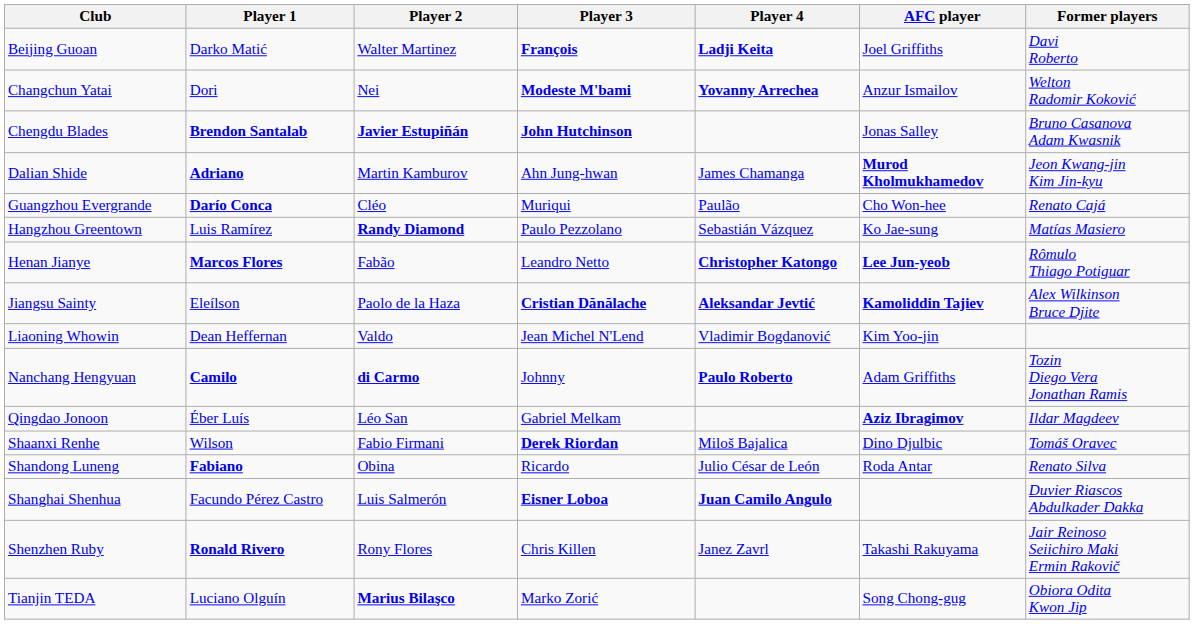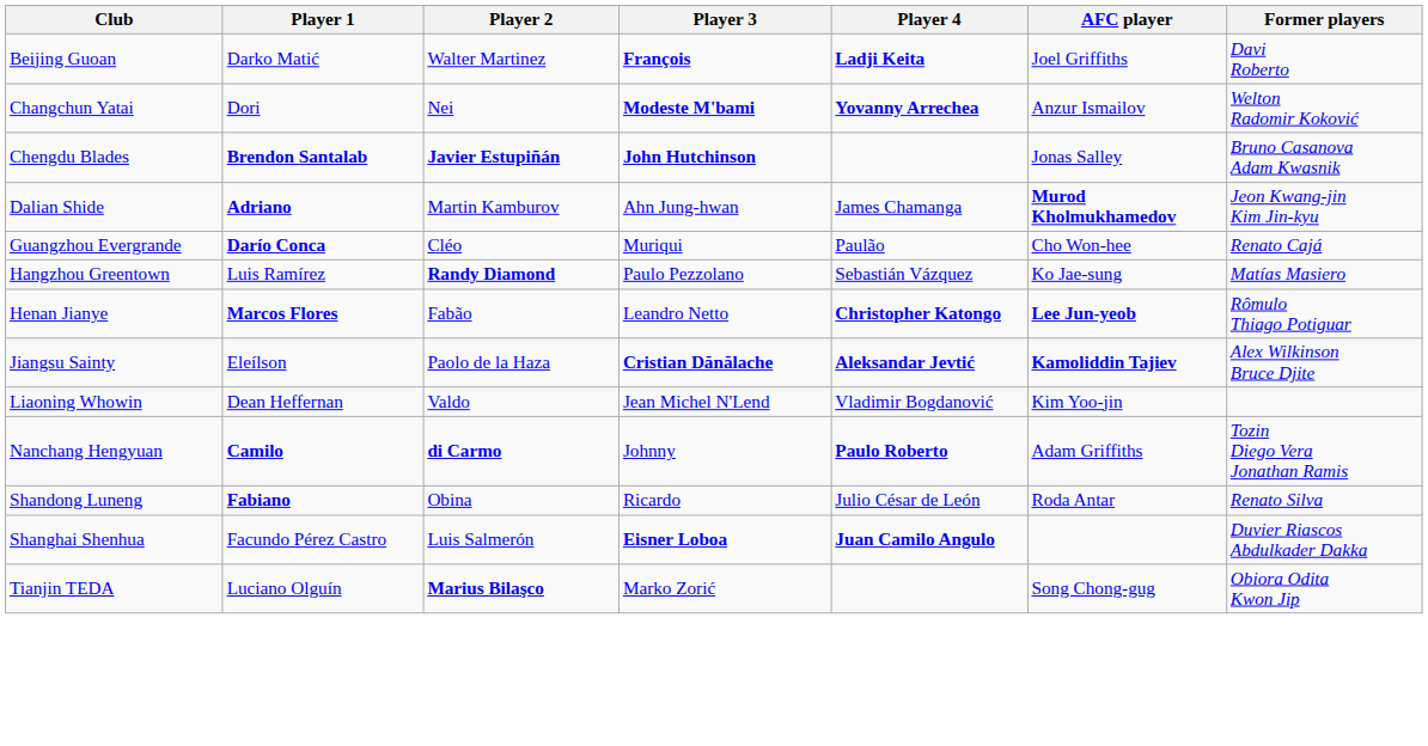 <table class="wikitable" border="1">
 <tr>
 <th width="190">Club</th>
 <th width="175">Player 1</th>
 <th width="170">Player 2</th>
 <th width="185">Player 3</th>
 <th width="170">Player 4</th>
 <th width="170"><a href='#'>AFC</a> player</th>
 <th width="170">Former players</th>
 </tr>
 <tr>
 <td><a href='#'>Beijing Guoan</a></td>
 <td> <a href='#'>Darko Matić</a></td>
 <td> <a href='#'>Walter Martinez</a></td>
 <td> <strong><a href='#'>François</a></strong></td>
 <td> <strong><a href='#'>Ladji Keita</a></strong></td>
 <td> <a href='#'>Joel Griffiths</a></td>
 <td> <em><a href='#'>Davi</a></em><br> <em><a href='#'>Roberto</a></em></td>
 </tr>
 <tr>
 <td><a href='#'>Changchun Yatai</a></td>
 <td> <a href='#'>Dori</a></td>
 <td> <a href='#'>Nei</a></td>
 <td> <strong><a href='#'>Modeste M'bami</a></strong></td>
 <td> <strong><a href='#'>Yovanny Arrechea</a></strong></td>
 <td> <a href='#'>Anzur Ismailov</a></td>
 <td> <em><a href='#'>Welton</a></em><br> <em><a href='#'>Radomir Koković</a></em></td>
 </tr>
 <tr>
 <td><a href='#'>Chengdu Blades</a></td>
 <td> <strong><a href='#'>Brendon Santalab</a></strong></td>
 <td> <strong><a href='#'>Javier Estupiñán</a></strong></td>
 <td> <strong><a href='#'>John Hutchinson</a></strong></td>
 <td></td>
 <td> <a href='#'>Jonas Salley</a></td>
 <td> <em><a href='#'>Bruno Casanova</a></em><br> <em><a href='#'>Adam Kwasnik</a></em></td>
 </tr>
 <tr>
 <td><a href='#'>Dalian Shide</a></td>
 <td> <strong><a href='#'>Adriano</a></strong></td>
 <td> <a href='#'>Martin Kamburov</a></td>
 <td> <a href='#'>Ahn Jung-hwan</a></td>
 <td> <a href='#'>James Chamanga</a></td>
 <td> <strong><a href='#'>Murod Kholmukhamedov</a></strong></td>
 <td> <em><a href='#'>Jeon Kwang-jin</a></em><br> <em><a href='#'>Kim Jin-kyu</a></em></td>
 </tr>
 <tr>
 <td><a href='#'>Guangzhou Evergrande</a></td>
 <td> <strong><a href='#'>Darío Conca</a></strong></td>
 <td> <a href='#'>Cléo</a></td>
 <td> <a href='#'>Muriqui</a></td>
 <td> <a href='#'>Paulão</a></td>
 <td> <a href='#'>Cho Won-hee</a></td>
 <td> <em><a href='#'>Renato Cajá</a></em></td>
 </tr>
 <tr>
 <td><a href='#'>Hangzhou Greentown</a></td>
 <td> <a href='#'>Luis Ramírez</a></td>
 <td> <strong><a href='#'>Randy Diamond</a></strong></td>
 <td> <a href='#'>Paulo Pezzolano</a></td>
 <td> <a href='#'>Sebastián Vázquez</a></td>
 <td> <a href='#'>Ko Jae-sung</a></td>
 <td> <em><a href='#'>Matías Masiero</a></em></td>
 </tr>
 <tr>
 <td><a href='#'>Henan Jianye</a></td>
 <td> <strong><a href='#'>Marcos Flores</a></strong></td>
 <td> <a href='#'>Fabão</a></td>
 <td> <a href='#'>Leandro Netto</a></td>
 <td> <strong><a href='#'>Christopher Katongo</a></strong></td>
 <td> <strong><a href='#'>Lee Jun-yeob</a></strong></td>
 <td> <em><a href='#'>Rômulo</a></em><br> <em><a href='#'>Thiago Potiguar</a></em></td>
 </tr>
 <tr>
 <td><a href='#'>Jiangsu Sainty</a></td>
 <td> <a href='#'>Eleílson</a></td>
 <td> <a href='#'>Paolo de la Haza</a></td>
 <td> <strong><a href='#'>Cristian Dănălache</a></strong></td>
 <td> <strong><a href='#'>Aleksandar Jevtić</a></strong></td>
 <td> <strong><a href='#'>Kamoliddin Tajiev</a></strong></td>
 <td> <em><a href='#'>Alex Wilkinson</a></em><br> <em><a href='#'>Bruce Djite</a></em></td>
 </tr>
 <tr>
 <td><a href='#'>Liaoning Whowin</a></td>
 <td> <a href='#'>Dean Heffernan</a></td>
 <td> <a href='#'>Valdo</a></td>
 <td> <a href='#'>Jean Michel N'Lend</a></td>
 <td> <a href='#'>Vladimir Bogdanović</a></td>
 <td> <a href='#'>Kim Yoo-jin</a></td>
 <td></td>
 </tr>
 <tr>
 <td><a href='#'>Nanchang Hengyuan</a></td>
 <td> <strong><a href='#'>Camilo</a></strong></td>
 <td> <strong><a href='#'>di Carmo</a></strong></td>
 <td> <a href='#'>Johnny</a></td>
 <td> <strong><a href='#'>Paulo Roberto</a></strong></td>
 <td> <a href='#'>Adam Griffiths</a></td>
 <td> <em><a href='#'>Tozin</a></em><br> <em><a href='#'>Diego Vera</a></em><br> <em><a href='#'>Jonathan Ramis</a></em></td>
 </tr>
 <tr>
-<td><a href='#'>Qingdao Jonoon</a></td>
-<td> <a href='#'>Éber Luís</a></td>
-<td> <a href='#'>Léo San</a></td>
-<td> <a href='#'>Gabriel Melkam</a></td>
-<td></td>
-<td> <strong><a href='#'>Aziz Ibragimov</a></strong></td>
-<td> <em><a href='#'>Ildar Magdeev</a></em></td>
-</tr>
-<tr>
-<td><a href='#'>Shaanxi Renhe</a></td>
-<td> <a href='#'>Wilson</a></td>
-<td> <a href='#'>Fabio Firmani</a></td>
-<td> <strong><a href='#'>Derek Riordan</a></strong></td>
-<td> <a href='#'>Miloš Bajalica</a></td>
-<td> <a href='#'>Dino Djulbic</a></td>
-<td> <em><a href='#'>Tomáš Oravec</a></em></td>
-</tr>
-<tr>
 <td><a href='#'>Shandong Luneng</a></td>
 <td> <strong><a href='#'>Fabiano</a></strong></td>
 <td> <a href='#'>Obina</a></td>
 <td> <a href='#'>Ricardo</a></td>
 <td> <a href='#'>Julio César de León</a></td>
 <td> <a href='#'>Roda Antar</a></td>
 <td> <em><a href='#'>Renato Silva</a></em></td>
 </tr>
 <tr>
 <td><a href='#'>Shanghai Shenhua</a></td>
 <td> <a href='#'>Facundo Pérez Castro</a></td>
 <td> <a href='#'>Luis Salmerón</a></td>
 <td> <strong><a href='#'>Eisner Loboa</a></strong></td>
 <td> <strong><a href='#'>Juan Camilo Angulo</a></strong></td>
 <td></td>
 <td> <em><a href='#'>Duvier Riascos</a></em><br> <em><a href='#'>Abdulkader Dakka</a></em></td>
 </tr>
 <tr>
-<td><a href='#'>Shenzhen Ruby</a></td>
-<td> <strong><a href='#'>Ronald Rivero</a></strong></td>
-<td> <a href='#'>Rony Flores</a></td>
-<td> <a href='#'>Chris Killen</a></td>
-<td> <a href='#'>Janez Zavrl</a></td>
-<td> <a href='#'>Takashi Rakuyama</a></td>
-<td> <em><a href='#'>Jair Reinoso</a></em><br> <em><a href='#'>Seiichiro Maki</a></em><br> <em><a href='#'>Ermin Rakovič</a></em></td>
-</tr>
-<tr>
 <td><a href='#'>Tianjin TEDA</a></td>
 <td> <a href='#'>Luciano Olguín</a></td>
 <td> <strong><a href='#'>Marius Bilaşco</a></strong></td>
 <td> <a href='#'>Marko Zorić</a></td>
 <td></td>
 <td> <a href='#'>Song Chong-gug</a></td>
 <td> <em><a href='#'>Obiora Odita</a></em><br> <em><a href='#'>Kwon Jip</a></em></td>
 </tr>
 </table>
